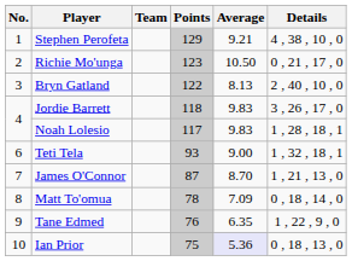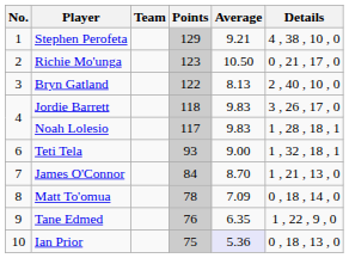 <table class="wikitable sortable" style="text-align:center; font-size:95%">
 <tr>
 <th>No.</th>
 <th>Player</th>
 <th>Team</th>
 <th>Points</th>
 <th>Average</th>
 <th>Details</th>
 </tr>
 <tr>
 <td>1</td>
 <td style="text-align:left;"> <a href='#'>Stephen Perofeta</a></td>
 <td style="text-align:left;"> </td>
 <td style="background:#ccc;">129</td>
 <td>9.21</td>
 <td>4 , 38 , 10 , 0 </td>
 </tr>
 <tr>
 <td>2</td>
 <td style="text-align:left;"> <a href='#'>Richie Mo'unga</a></td>
 <td style="text-align:left;"> </td>
 <td style="background:#ccc;">123</td>
 <td>10.50</td>
 <td>0 , 21 , 17 , 0 </td>
 </tr>
 <tr>
 <td>3</td>
 <td style="text-align:left;"> <a href='#'>Bryn Gatland</a></td>
 <td style="text-align:left;"> </td>
 <td style="background:#ccc;">122</td>
 <td>8.13</td>
 <td>2 , 40 , 10 , 0 </td>
 </tr>
 <tr>
 <td rowspan="2">4</td>
 <td style="text-align:left;"> <a href='#'>Jordie Barrett</a></td>
 <td style="text-align:left;"> </td>
 <td style="background:#ccc;">118</td>
 <td>9.83</td>
 <td>3 , 26 , 17 , 0 </td>
 </tr>
 <tr>
 <td style="text-align:left;"> <a href='#'>Noah Lolesio</a></td>
 <td style="text-align:left;"> </td>
 <td style="background:#ccc;">117</td>
 <td>9.83</td>
 <td>1 , 28 , 18 , 1 </td>
 </tr>
 <tr>
 <td>6</td>
 <td style="text-align:left;"> <a href='#'>Teti Tela</a></td>
 <td style="text-align:left;"> </td>
 <td style="background:#ccc;">93</td>
 <td>9.00</td>
 <td>1 , 32 , 18 , 1 </td>
 </tr>
 <tr>
 <td>7</td>
 <td style="text-align:left;"> <a href='#'>James O'Connor</a></td>
 <td style="text-align:left;"> </td>
-<td style="background:#ccc;">87</td>
+<td style="background:#ccc;">84</td>
 <td>8.70</td>
 <td>1 , 21 , 13 , 0 </td>
 </tr>
 <tr>
 <td>8</td>
 <td style="text-align:left;"> <a href='#'>Matt To'omua</a></td>
 <td style="text-align:left;"> </td>
 <td style="background:#ccc;">78</td>
 <td>7.09</td>
 <td>0 , 18 , 14 , 0 </td>
 </tr>
 <tr>
 <td>9</td>
 <td style="text-align:left;"> <a href='#'>Tane Edmed</a></td>
 <td style="text-align:left;"> </td>
 <td style="background:#ccc;">76</td>
 <td>6.35</td>
 <td>1 , 22 , 9 , 0 </td>
 </tr>
 <tr>
 <td>10</td>
 <td style="text-align:left;"> <a href='#'>Ian Prior</a></td>
 <td style="text-align:left;"> </td>
 <td style="background:#ccc;">75</td>
 <td style="background: lavender;">5.36</td>
 <td>0 , 18 , 13 , 0 </td>
 </tr>
 </table>
